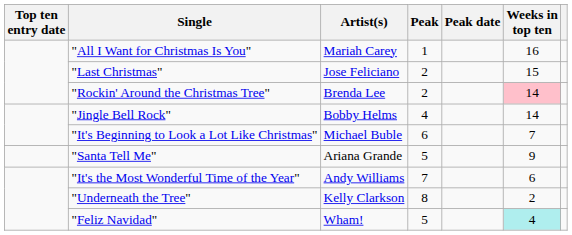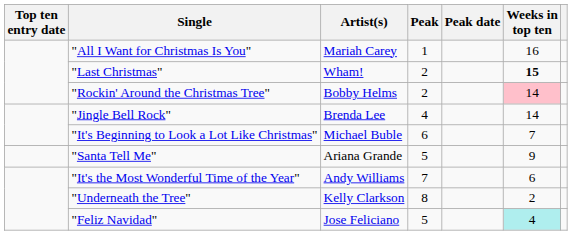 <table class="wikitable sortable">
 <tr>
 <th>Top ten<br>entry date</th>
 <th>Single</th>
 <th>Artist(s)</th>
 <th data-sort-type="number">Peak</th>
 <th>Peak date</th>
 <th data-sort-type="number">Weeks in<br>top ten</th>
 <th></th>
 </tr>
 <tr>
 <td rowspan=3></td>
 <td>"<a href='#'>All I Want for Christmas Is You</a>"</td>
 <td><a href='#'>Mariah Carey</a></td>
 <td style="text-align:center;">1</td>
 <td></td>
 <td style="text-align:center;">16</td>
 <td style="text-align:center;"> </td>
 </tr>
 <tr>
 <td>"<a href='#'>Last Christmas</a>"</td>
-<td><a href='#'>Jose Feliciano</a></td>
+<td><a href='#'>Wham!</a></td>
 <td style="text-align:center;">2</td>
 <td></td>
-<td style="text-align:center;">15</td>
+<td style="text-align:center;"><strong>15</strong></td>
 <td style="text-align:center;"> </td>
 </tr>
 <tr>
 <td>"<a href='#'>Rockin' Around the Christmas Tree</a>"</td>
-<td><a href='#'>Brenda Lee</a></td>
+<td><a href='#'>Bobby Helms</a></td>
 <td style="text-align:center;">2</td>
 <td></td>
 <td style="background: pink; text-align:center;">14</td>
 <td style="text-align:center;"> </td>
 </tr>
 <tr>
 <td rowspan=2></td>
 <td>"<a href='#'>Jingle Bell Rock</a>"</td>
-<td><a href='#'>Bobby Helms</a></td>
+<td><a href='#'>Brenda Lee</a></td>
 <td style="text-align:center;">4</td>
 <td></td>
 <td style="text-align:center;">14</td>
 <td style="text-align:center;"> </td>
 </tr>
 <tr>
 <td>"<a href='#'>It's Beginning to Look a Lot Like Christmas</a>"</td>
 <td><a href='#'>Michael Buble</a></td>
 <td style="text-align:center;">6</td>
 <td></td>
 <td style="text-align:center;">7</td>
 <td style="text-align:center;"> </td>
 </tr>
 <tr>
 <td></td>
 <td>"<a href='#'>Santa Tell Me</a>"</td>
 <td>Ariana Grande</td>
 <td style="text-align:center;">5</td>
 <td></td>
 <td style="text-align:center;">9</td>
 <td style="text-align:center;"> </td>
 </tr>
 <tr>
 <td rowspan=3></td>
 <td>"<a href='#'>It's the Most Wonderful Time of the Year</a>"</td>
 <td><a href='#'>Andy Williams</a></td>
 <td style="text-align:center;">7</td>
 <td></td>
 <td style="text-align:center;">6</td>
 <td style="text-align:center;"></td>
 </tr>
 <tr>
 <td>"<a href='#'>Underneath the Tree</a>"</td>
 <td><a href='#'>Kelly Clarkson</a></td>
 <td style="text-align:center;">8</td>
 <td></td>
 <td style="text-align:center;">2</td>
 <td style="text-align:center;"></td>
 </tr>
 <tr>
 <td>"<a href='#'>Feliz Navidad</a>"</td>
-<td><a href='#'>Wham!</a></td>
+<td><a href='#'>Jose Feliciano</a></td>
 <td style="text-align:center;">5</td>
 <td></td>
 <td style="background: paleturquoise; text-align:center;">4</td>
 <td style="text-align:center;"> </td>
 </tr>
 </table>
